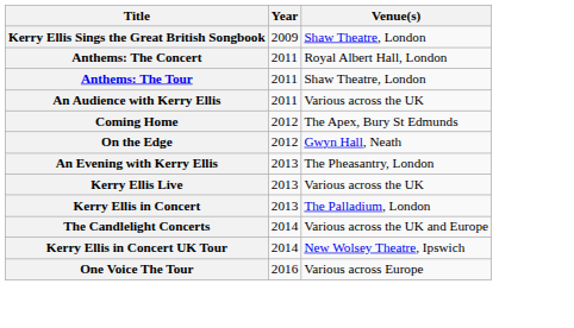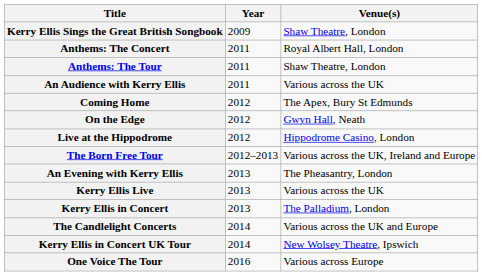 <table class="wikitable plainrowheaders sortable">
 <tr>
 <th scope="col" class="unsortable">Title</th>
 <th scope="col" class="unsortable">Year</th>
 <th scope="col" class="unsortable">Venue(s)</th>
 </tr>
 <tr>
 <th scope="row">Kerry Ellis Sings the Great British Songbook</th>
 <td>2009</td>
 <td><a href='#'>Shaw Theatre</a>, London</td>
 </tr>
 <tr>
 <th scope="row">Anthems: The Concert</th>
 <td>2011</td>
 <td>Royal Albert Hall, London</td>
 </tr>
 <tr>
 <th scope="row"><a href='#'>Anthems: The Tour</a></th>
 <td>2011</td>
 <td>Shaw Theatre, London</td>
 </tr>
 <tr>
 <th scope="row">An Audience with Kerry Ellis</th>
 <td>2011</td>
 <td>Various across the UK</td>
 </tr>
 <tr>
 <th scope="row">Coming Home</th>
 <td>2012</td>
 <td>The Apex, Bury St Edmunds</td>
 </tr>
 <tr>
 <th scope="row">On the Edge</th>
 <td>2012</td>
 <td><a href='#'>Gwyn Hall</a>, Neath</td>
 </tr>
 <tr>
+<th scope="row">Live at the Hippodrome</th>
+<td>2012</td>
+<td><a href='#'>Hippodrome Casino</a>, London</td>
+</tr>
+<tr>
+<th scope="row"><a href='#'>The Born Free Tour</a></th>
+<td>2012–2013</td>
+<td>Various across the UK, Ireland and Europe</td>
+</tr>
+<tr>
 <th scope="row">An Evening with Kerry Ellis</th>
 <td>2013</td>
 <td>The Pheasantry, London</td>
 </tr>
 <tr>
 <th scope="row">Kerry Ellis Live</th>
 <td>2013</td>
 <td>Various across the UK</td>
 </tr>
 <tr>
 <th scope="row">Kerry Ellis in Concert</th>
 <td>2013</td>
 <td><a href='#'>The Palladium</a>, London</td>
 </tr>
 <tr>
 <th scope="row">The Candlelight Concerts</th>
 <td>2014</td>
 <td>Various across the UK and Europe</td>
 </tr>
 <tr>
 <th scope="row">Kerry Ellis in Concert UK Tour</th>
 <td>2014</td>
 <td><a href='#'>New Wolsey Theatre</a>, Ipswich</td>
 </tr>
 <tr>
 <th scope="row">One Voice The Tour</th>
 <td>2016</td>
 <td>Various across Europe</td>
 </tr>
 </table>
